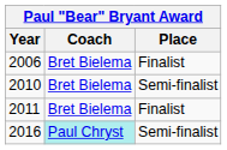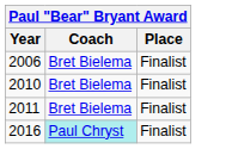 <table class="wikitable">
 <tr>
 <th colspan=3><strong><a href='#'>Paul "Bear" Bryant Award</a></strong></th>
 </tr>
 <tr>
 <th>Year</th>
 <th>Coach</th>
 <th>Place</th>
 </tr>
 <tr>
 <td>2006</td>
 <td><a href='#'>Bret Bielema</a></td>
 <td>Finalist</td>
 </tr>
 <tr>
 <td>2010</td>
 <td><a href='#'>Bret Bielema</a></td>
-<td>Semi-finalist</td>
+<td>Finalist</td>
 </tr>
 <tr>
 <td>2011</td>
 <td><a href='#'>Bret Bielema</a></td>
 <td>Finalist</td>
 </tr>
 <tr>
 <td>2016</td>
 <td style="background: paleturquoise;"><a href='#'>Paul Chryst</a></td>
-<td>Semi-finalist</td>
+<td>Finalist</td>
 </tr>
 </table>
